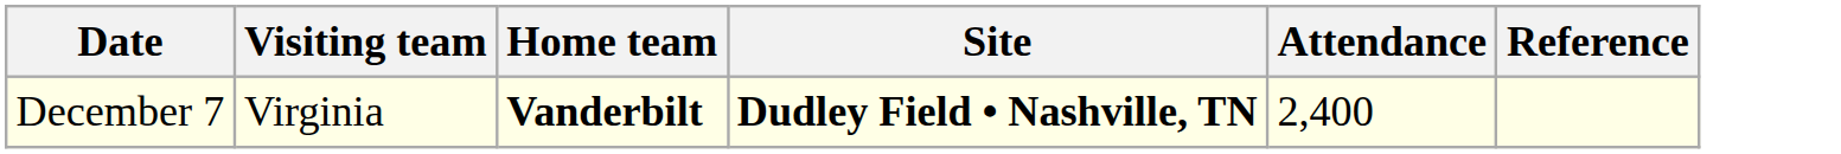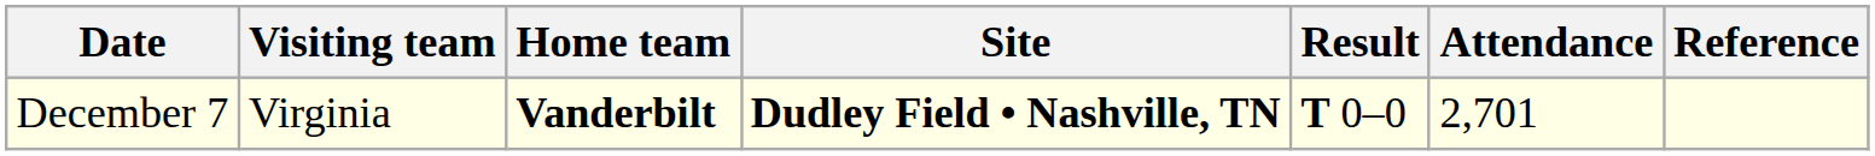 <table class="wikitable" style="font-size:95%;">
 <tr>
 <th>Date</th>
 <th>Visiting team</th>
 <th>Home team</th>
 <th>Site</th>
+<th>Result</th>
 <th>Attendance</th>
 <th class="unsortable">Reference</th>
 </tr>
 <tr bgcolor=ffffe6>
 <td>December 7</td>
 <td>Virginia</td>
 <td><strong>Vanderbilt</strong></td>
 <td><strong>Dudley Field • Nashville, TN</strong></td>
-<td>2,400</td>
+<td><strong>T</strong> 0–0</td>
+<td>2,701</td>
 <td></td>
 </tr>
 </table>
